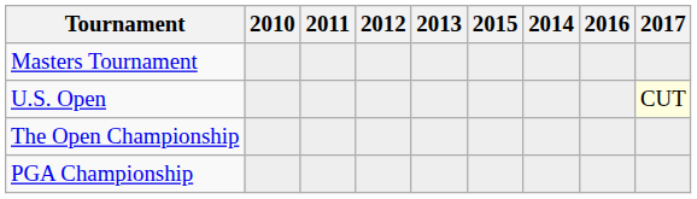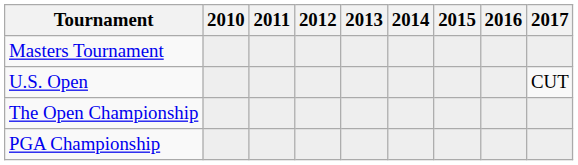 <table class="wikitable" style="font-size:95%;text-align:center;">
 <tr>
 <th>Tournament</th>
 <th>2010</th>
 <th>2011</th>
 <th>2012</th>
 <th>2013</th>
+<th>2014</th>
 <th>2015</th>
-<th>2014</th>
 <th>2016</th>
 <th>2017</th>
 </tr>
 <tr>
 <td align=left><a href='#'>Masters Tournament</a></td>
 <td style="background:#eeeeee;"></td>
 <td style="background:#eeeeee;"></td>
 <td style="background:#eeeeee;"></td>
 <td style="background:#eeeeee;"></td>
 <td style="background:#eeeeee;"></td>
 <td style="background:#eeeeee;"></td>
 <td style="background:#eeeeee;"></td>
 <td style="background:#eeeeee;"></td>
 </tr>
 <tr>
 <td align=left><a href='#'>U.S. Open</a></td>
 <td style="background:#eeeeee;"></td>
 <td style="background:#eeeeee;"></td>
 <td style="background:#eeeeee;"></td>
 <td style="background:#eeeeee;"></td>
 <td style="background:#eeeeee;"></td>
 <td style="background:#eeeeee;"></td>
 <td style="background:#eeeeee;"></td>
-<td style="background: lightyellow;">CUT</td>
+<td>CUT</td>
 </tr>
 <tr>
 <td align=left><a href='#'>The Open Championship</a></td>
 <td style="background:#eeeeee;"></td>
 <td style="background:#eeeeee;"></td>
 <td style="background:#eeeeee;"></td>
 <td style="background:#eeeeee;"></td>
 <td style="background:#eeeeee;"></td>
 <td style="background:#eeeeee;"></td>
 <td style="background:#eeeeee;"></td>
 <td style="background:#eeeeee;"></td>
 </tr>
 <tr>
 <td align=left><a href='#'>PGA Championship</a></td>
 <td style="background:#eeeeee;"></td>
 <td style="background:#eeeeee;"></td>
 <td style="background:#eeeeee;"></td>
 <td style="background:#eeeeee;"></td>
 <td style="background:#eeeeee;"></td>
 <td style="background:#eeeeee;"></td>
 <td style="background:#eeeeee;"></td>
 <td style="background:#eeeeee;"></td>
 </tr>
 </table>
